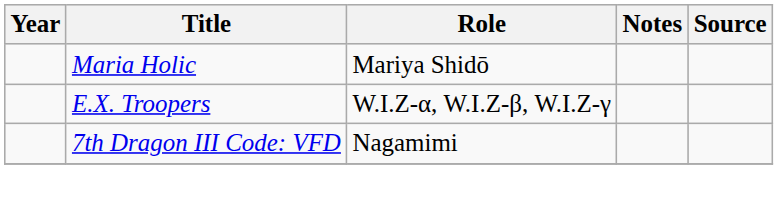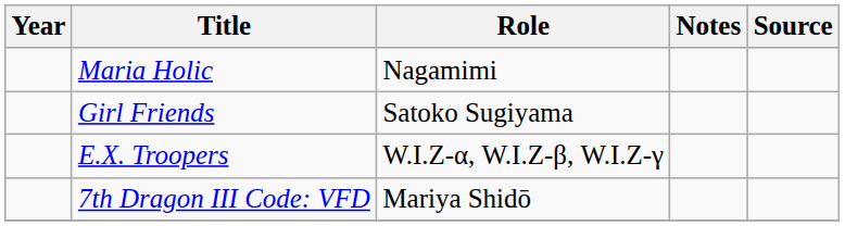 <table class="wikitable sortable plainrowheaders">
 <tr>
 <th>Year</th>
 <th class="unsortable">Title</th>
 <th class="unsortable">Role</th>
 <th class="unsortable">Notes</th>
 <th class="unsortable">Source</th>
 </tr>
 <tr>
 <td></td>
 <td><em><a href='#'>Maria Holic</a></em></td>
-<td>Mariya Shidō</td>
+<td>Nagamimi</td>
+<td></td>
+<td></td>
+</tr>
+<tr>
+<td></td>
+<td><em><a href='#'>Girl Friends</a></em></td>
+<td>Satoko Sugiyama</td>
 <td></td>
 <td></td>
 </tr>
 <tr>
 <td></td>
 <td><em><a href='#'>E.X. Troopers</a></em></td>
 <td>W.I.Z-α, W.I.Z-β, W.I.Z-γ</td>
 <td></td>
 <td></td>
 </tr>
 <tr>
 <td></td>
 <td><em><a href='#'>7th Dragon III Code: VFD</a></em></td>
-<td>Nagamimi</td>
+<td>Mariya Shidō</td>
 <td></td>
 <td></td>
 </tr>
 <tr>
 </tr>
 </table>
